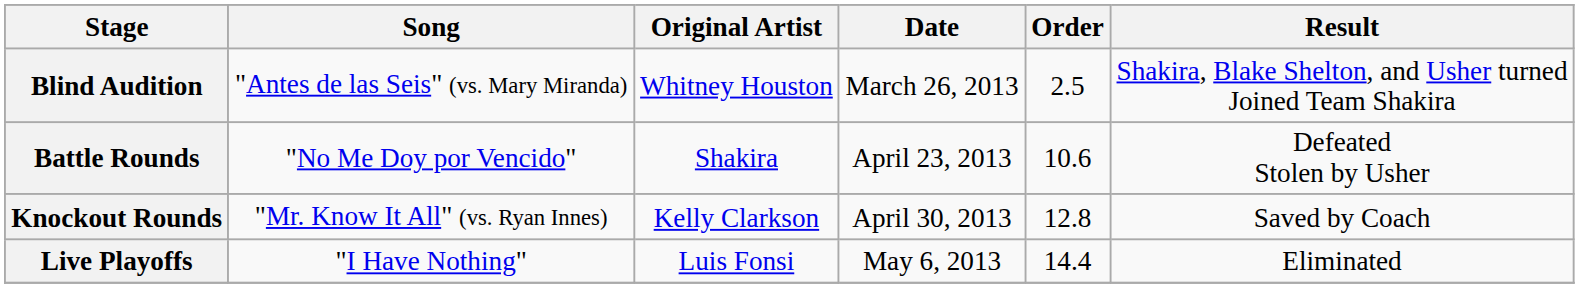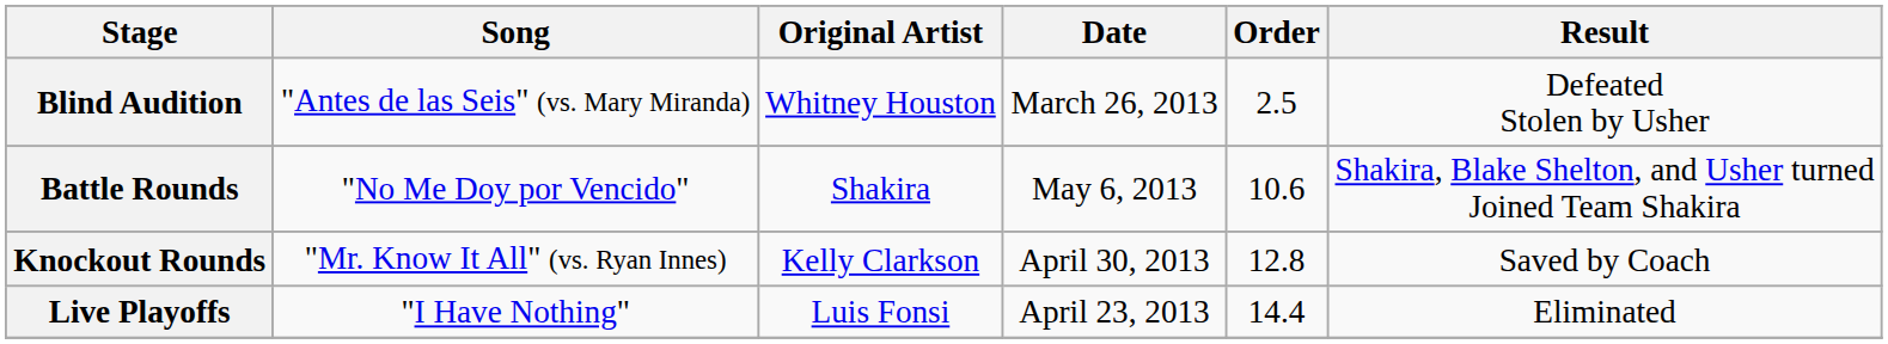 <table class="wikitable" style="text-align:center; font-size:90%; line-height:16px;">
 <tr>
 <th scope="col">Stage</th>
 <th scope="col">Song</th>
 <th scope="col">Original Artist</th>
 <th scope="col">Date</th>
 <th scope="col">Order</th>
 <th scope="col">Result</th>
 </tr>
 <tr>
 <th scope="row">Blind Audition</th>
 <td>"<a href='#'>Antes de las Seis</a>" <small>(vs. Mary Miranda)</small></td>
 <td><a href='#'>Whitney Houston</a></td>
 <td>March 26, 2013</td>
 <td>2.5</td>
-<td><a href='#'>Shakira</a>, <a href='#'>Blake Shelton</a>, and <a href='#'>Usher</a> turned<br>Joined Team Shakira</td>
+<td>Defeated<br>Stolen by Usher</td>
 </tr>
 <tr>
 <th scope="row">Battle Rounds</th>
 <td>"<a href='#'>No Me Doy por Vencido</a>"</td>
 <td><a href='#'>Shakira</a></td>
-<td>April 23, 2013</td>
+<td>May 6, 2013</td>
 <td>10.6</td>
-<td>Defeated<br>Stolen by Usher</td>
+<td><a href='#'>Shakira</a>, <a href='#'>Blake Shelton</a>, and <a href='#'>Usher</a> turned<br>Joined Team Shakira</td>
 </tr>
 <tr>
 <th scope="row">Knockout Rounds</th>
 <td>"<a href='#'>Mr. Know It All</a>" <small>(vs. Ryan Innes)</small></td>
 <td><a href='#'>Kelly Clarkson</a></td>
 <td>April 30, 2013</td>
 <td>12.8</td>
 <td>Saved by Coach</td>
 </tr>
 <tr>
 <th scope="row">Live Playoffs</th>
 <td>"<a href='#'>I Have Nothing</a>"</td>
 <td><a href='#'>Luis Fonsi</a></td>
-<td>May 6, 2013</td>
+<td>April 23, 2013</td>
 <td>14.4</td>
 <td>Eliminated</td>
 </tr>
 <tr>
 </tr>
 </table>
